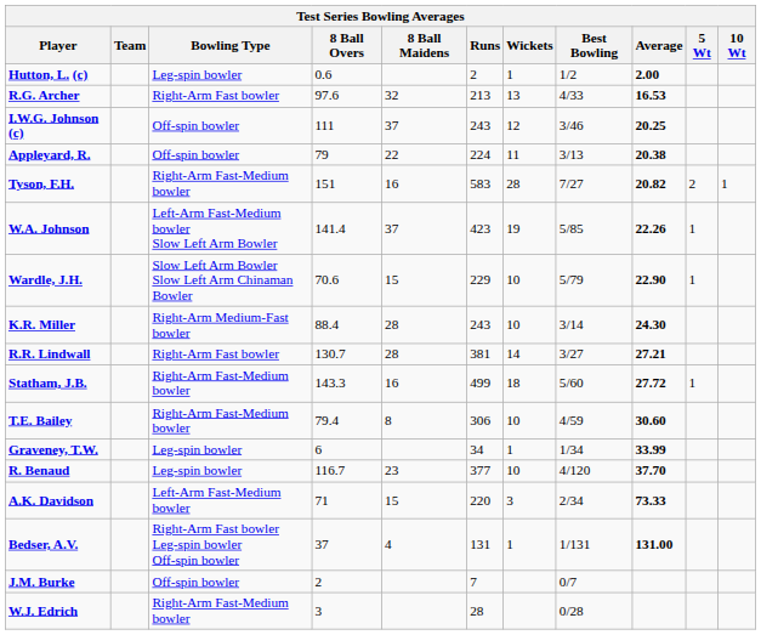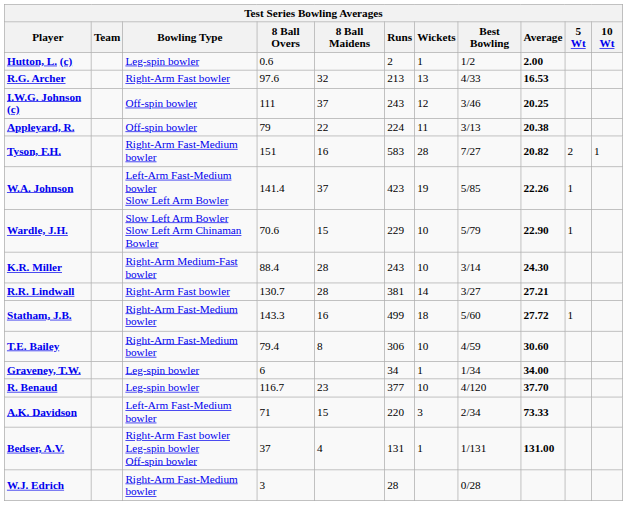 <table class="wikitable" style="width:100%;">
 <tr>
 <th colspan=11>Test Series Bowling Averages</th>
 </tr>
 <tr>
 <th>Player</th>
 <th>Team</th>
 <th>Bowling Type</th>
 <th>8 Ball Overs</th>
 <th>8 Ball Maidens</th>
 <th>Runs</th>
 <th>Wickets</th>
 <th>Best Bowling</th>
 <th>Average</th>
 <th>5 <a href='#'>Wt</a></th>
 <th>10 <a href='#'>Wt</a></th>
 </tr>
 <tr align=left>
 <td><strong><a href='#'>Hutton, L.</a> <a href='#'>(c)</a></strong></td>
 <td></td>
 <td><a href='#'>Leg-spin bowler</a></td>
 <td>0.6</td>
 <td></td>
 <td>2</td>
 <td>1</td>
 <td>1/2</td>
 <td><strong>2.00</strong></td>
 <td></td>
 <td></td>
 </tr>
 <tr align=left>
 <td><strong><a href='#'>R.G. Archer</a></strong></td>
 <td></td>
 <td><a href='#'>Right-Arm Fast bowler</a></td>
 <td>97.6</td>
 <td>32</td>
 <td>213</td>
 <td>13</td>
 <td>4/33</td>
 <td><strong>16.53</strong></td>
 <td></td>
 <td></td>
 </tr>
 <tr align=left>
 <td><strong><a href='#'>I.W.G. Johnson</a> <a href='#'>(c)</a></strong></td>
 <td></td>
 <td><a href='#'>Off-spin bowler</a></td>
 <td>111</td>
 <td>37</td>
 <td>243</td>
 <td>12</td>
 <td>3/46</td>
 <td><strong>20.25</strong></td>
 <td></td>
 <td></td>
 </tr>
 <tr align=left>
 <td><strong><a href='#'>Appleyard, R.</a></strong></td>
 <td></td>
 <td><a href='#'>Off-spin bowler</a></td>
 <td>79</td>
 <td>22</td>
 <td>224</td>
 <td>11</td>
 <td>3/13</td>
 <td><strong>20.38</strong></td>
 <td></td>
 <td></td>
 </tr>
 <tr align=left>
 <td><strong><a href='#'>Tyson, F.H.</a></strong></td>
 <td></td>
 <td><a href='#'>Right-Arm Fast-Medium bowler</a></td>
 <td>151</td>
 <td>16</td>
 <td>583</td>
 <td>28</td>
 <td>7/27</td>
 <td><strong>20.82</strong></td>
 <td>2</td>
 <td>1</td>
 </tr>
 <tr align=left>
 <td><strong><a href='#'>W.A. Johnson</a></strong></td>
 <td></td>
 <td><a href='#'>Left-Arm Fast-Medium bowler</a> <br> <a href='#'>Slow Left Arm Bowler</a></td>
 <td>141.4</td>
 <td>37</td>
 <td>423</td>
 <td>19</td>
 <td>5/85</td>
 <td><strong>22.26</strong></td>
 <td>1</td>
 <td></td>
 </tr>
 <tr align=left>
 <td><strong><a href='#'>Wardle, J.H.</a></strong></td>
 <td></td>
 <td><a href='#'>Slow Left Arm Bowler</a><br> <a href='#'>Slow Left Arm Chinaman Bowler</a></td>
 <td>70.6</td>
 <td>15</td>
 <td>229</td>
 <td>10</td>
 <td>5/79</td>
 <td><strong>22.90</strong></td>
 <td>1</td>
 <td></td>
 </tr>
 <tr align=left>
 <td><strong><a href='#'>K.R. Miller</a></strong></td>
 <td></td>
 <td><a href='#'>Right-Arm Medium-Fast bowler</a></td>
 <td>88.4</td>
 <td>28</td>
 <td>243</td>
 <td>10</td>
 <td>3/14</td>
 <td><strong>24.30</strong></td>
 <td></td>
 <td></td>
 </tr>
 <tr align=left>
 <td><strong><a href='#'>R.R. Lindwall</a></strong></td>
 <td></td>
 <td><a href='#'>Right-Arm Fast bowler</a></td>
 <td>130.7</td>
 <td>28</td>
 <td>381</td>
 <td>14</td>
 <td>3/27</td>
 <td><strong>27.21</strong></td>
 <td></td>
 <td></td>
 </tr>
 <tr align=left>
 <td><strong><a href='#'>Statham, J.B.</a></strong></td>
 <td></td>
 <td><a href='#'>Right-Arm Fast-Medium bowler</a></td>
 <td>143.3</td>
 <td>16</td>
 <td>499</td>
 <td>18</td>
 <td>5/60</td>
 <td><strong>27.72</strong></td>
 <td>1</td>
 <td></td>
 </tr>
 <tr align=left>
 <td><strong><a href='#'>T.E. Bailey</a></strong></td>
 <td></td>
 <td><a href='#'>Right-Arm Fast-Medium bowler</a></td>
 <td>79.4</td>
 <td>8</td>
 <td>306</td>
 <td>10</td>
 <td>4/59</td>
 <td><strong>30.60</strong></td>
 <td></td>
 <td></td>
 </tr>
 <tr align=left>
 <td><strong><a href='#'>Graveney, T.W.</a></strong></td>
 <td></td>
 <td><a href='#'>Leg-spin bowler</a></td>
 <td>6</td>
 <td></td>
 <td>34</td>
 <td>1</td>
 <td>1/34</td>
-<td><strong>33.99</strong></td>
+<td><strong>34.00</strong></td>
 <td></td>
 <td></td>
 </tr>
 <tr align=left>
 <td><strong><a href='#'>R. Benaud</a></strong></td>
 <td></td>
 <td><a href='#'>Leg-spin bowler</a></td>
 <td>116.7</td>
 <td>23</td>
 <td>377</td>
 <td>10</td>
 <td>4/120</td>
 <td><strong>37.70</strong></td>
 <td></td>
 <td></td>
 </tr>
 <tr align=left>
 <td><strong><a href='#'>A.K. Davidson</a></strong></td>
 <td></td>
 <td><a href='#'>Left-Arm Fast-Medium bowler</a></td>
 <td>71</td>
 <td>15</td>
 <td>220</td>
 <td>3</td>
 <td>2/34</td>
 <td><strong>73.33</strong></td>
 <td></td>
 <td></td>
 </tr>
 <tr align=left>
 <td><strong><a href='#'>Bedser, A.V.</a></strong></td>
 <td></td>
 <td><a href='#'>Right-Arm Fast bowler</a> <br> <a href='#'>Leg-spin bowler</a> <br> <a href='#'>Off-spin bowler</a></td>
 <td>37</td>
 <td>4</td>
 <td>131</td>
 <td>1</td>
 <td>1/131</td>
 <td><strong>131.00</strong></td>
 <td></td>
 <td></td>
 </tr>
 <tr align=left>
-<td><strong><a href='#'>J.M. Burke</a></strong></td>
-<td></td>
-<td><a href='#'>Off-spin bowler</a></td>
-<td>2</td>
-<td></td>
-<td>7</td>
-<td></td>
-<td>0/7</td>
-<td></td>
-<td></td>
-<td></td>
-</tr>
-<tr align=left>
 <td><strong><a href='#'>W.J. Edrich</a></strong></td>
 <td></td>
 <td><a href='#'>Right-Arm Fast-Medium bowler</a></td>
 <td>3</td>
 <td></td>
 <td>28</td>
 <td></td>
 <td>0/28</td>
 <td></td>
 <td></td>
 <td></td>
 </tr>
 </table>
